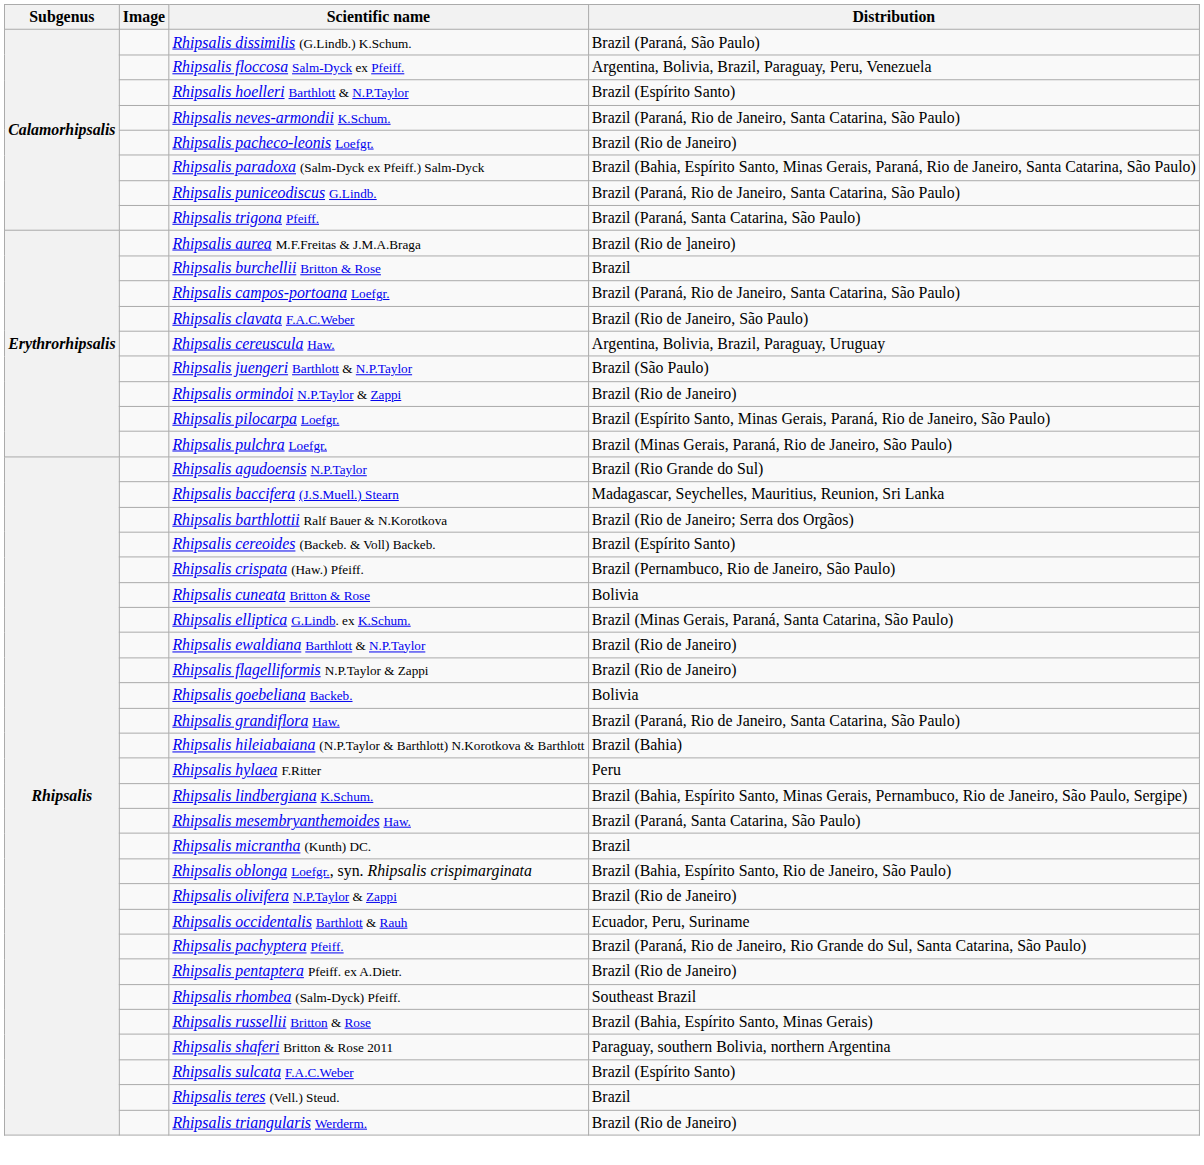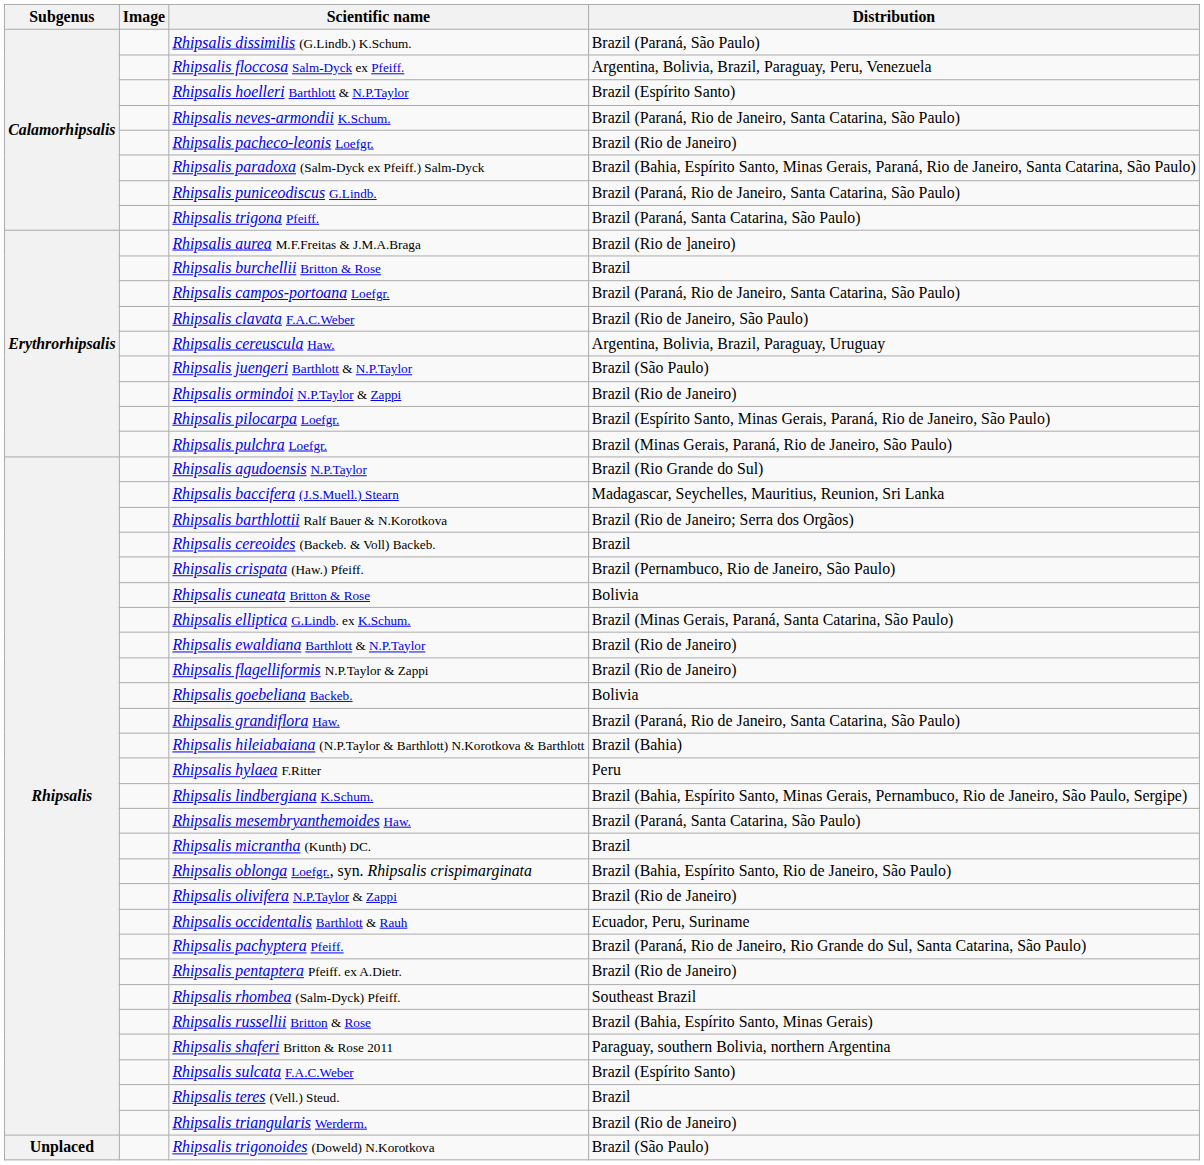 <table class="wikitable collapsible">
 <tr>
 <th>Subgenus</th>
 <th>Image</th>
 <th>Scientific name</th>
 <th>Distribution</th>
 </tr>
 <tr>
 <th rowspan="8" style="text-align:center;"><em>Calamorhipsalis</em></th>
 <td></td>
 <td><em><a href='#'>Rhipsalis dissimilis</a></em> <small>(G.Lindb.) K.Schum.</small></td>
 <td>Brazil (Paraná, São Paulo)</td>
 </tr>
 <tr>
 <td></td>
 <td><em><a href='#'>Rhipsalis floccosa</a></em> <small><a href='#'>Salm-Dyck</a> ex <a href='#'>Pfeiff.</a></small></td>
 <td>Argentina, Bolivia, Brazil, Paraguay, Peru, Venezuela</td>
 </tr>
 <tr>
 <td></td>
 <td><em><a href='#'>Rhipsalis hoelleri</a></em> <small><a href='#'>Barthlott</a> & <a href='#'>N.P.Taylor</a></small></td>
 <td>Brazil (Espírito Santo)</td>
 </tr>
 <tr>
 <td></td>
 <td><em><a href='#'>Rhipsalis neves-armondii</a></em> <small><a href='#'>K.Schum.</a></small></td>
 <td>Brazil (Paraná, Rio de Janeiro, Santa Catarina, São Paulo)</td>
 </tr>
 <tr>
 <td></td>
 <td><em><a href='#'>Rhipsalis pacheco-leonis</a></em> <small><a href='#'>Loefgr.</a></small></td>
 <td>Brazil (Rio de Janeiro)</td>
 </tr>
 <tr>
 <td></td>
 <td><em><a href='#'>Rhipsalis paradoxa</a></em> <small>(Salm-Dyck ex Pfeiff.) Salm-Dyck</small></td>
 <td>Brazil (Bahia, Espírito Santo, Minas Gerais, Paraná, Rio de Janeiro, Santa Catarina, São Paulo)</td>
 </tr>
 <tr>
 <td></td>
 <td><em><a href='#'>Rhipsalis puniceodiscus</a></em> <small><a href='#'>G.Lindb.</a></small></td>
 <td>Brazil (Paraná, Rio de Janeiro, Santa Catarina, São Paulo)</td>
 </tr>
 <tr>
 <td></td>
 <td><em><a href='#'>Rhipsalis trigona</a></em> <small><a href='#'>Pfeiff.</a></small></td>
 <td>Brazil (Paraná, Santa Catarina, São Paulo)</td>
 </tr>
 <tr>
 <th rowspan="9" style="text-align:center;"><em>Erythrorhipsalis</em></th>
 <td></td>
 <td><em><a href='#'>Rhipsalis aurea</a></em> <small>M.F.Freitas & J.M.A.Braga</small></td>
 <td>Brazil (Rio de ]aneiro)</td>
 </tr>
 <tr>
 <td></td>
 <td><em><a href='#'>Rhipsalis burchellii</a></em> <small><a href='#'>Britton & Rose</a></small></td>
 <td>Brazil</td>
 </tr>
 <tr>
 <td></td>
 <td><em><a href='#'>Rhipsalis campos-portoana</a></em> <small><a href='#'>Loefgr.</a></small></td>
 <td>Brazil (Paraná, Rio de Janeiro, Santa Catarina, São Paulo)</td>
 </tr>
 <tr>
 <td></td>
 <td><em><a href='#'>Rhipsalis clavata</a></em> <small><a href='#'>F.A.C.Weber</a></small></td>
 <td>Brazil (Rio de Janeiro, São Paulo)</td>
 </tr>
 <tr>
 <td></td>
 <td><em><a href='#'>Rhipsalis cereuscula</a></em> <small><a href='#'>Haw.</a></small></td>
 <td>Argentina, Bolivia, Brazil, Paraguay, Uruguay</td>
 </tr>
 <tr>
 <td></td>
 <td><em><a href='#'>Rhipsalis juengeri</a></em> <small><a href='#'>Barthlott</a> & <a href='#'>N.P.Taylor</a></small></td>
 <td>Brazil (São Paulo)</td>
 </tr>
 <tr>
 <td></td>
 <td><em><a href='#'>Rhipsalis ormindoi</a></em> <small><a href='#'>N.P.Taylor</a> & <a href='#'>Zappi</a></small></td>
 <td>Brazil (Rio de Janeiro)</td>
 </tr>
 <tr>
 <td></td>
 <td><em><a href='#'>Rhipsalis pilocarpa</a></em> <small><a href='#'>Loefgr.</a></small></td>
 <td>Brazil (Espírito Santo, Minas Gerais, Paraná, Rio de Janeiro, São Paulo)</td>
 </tr>
 <tr>
 <td></td>
 <td><em><a href='#'>Rhipsalis pulchra</a></em> <small><a href='#'>Loefgr.</a></small></td>
 <td>Brazil (Minas Gerais, Paraná, Rio de Janeiro, São Paulo)</td>
 </tr>
 <tr>
 <th rowspan="27" style="text-align:center;"><em>Rhipsalis</em></th>
 <td></td>
 <td><em><a href='#'>Rhipsalis agudoensis</a></em> <small><a href='#'>N.P.Taylor</a></small></td>
 <td>Brazil (Rio Grande do Sul)</td>
 </tr>
 <tr>
 <td></td>
 <td><em><a href='#'>Rhipsalis baccifera</a></em> <small><a href='#'>(J.S.Muell.) Stearn</a></small></td>
 <td>Madagascar, Seychelles, Mauritius, Reunion, Sri Lanka</td>
 </tr>
 <tr>
 <td></td>
 <td><em><a href='#'>Rhipsalis barthlottii</a></em> <small>Ralf Bauer & N.Korotkova</small></td>
 <td>Brazil (Rio de Janeiro; Serra dos Orgãos)</td>
 </tr>
 <tr>
 <td></td>
 <td><em><a href='#'>Rhipsalis cereoides</a></em> <small>(Backeb. & Voll) Backeb.</small></td>
-<td>Brazil (Espírito Santo)</td>
+<td>Brazil</td>
 </tr>
 <tr>
 <td></td>
 <td><em><a href='#'>Rhipsalis crispata</a></em> <small>(Haw.) Pfeiff.</small></td>
 <td>Brazil (Pernambuco, Rio de Janeiro, São Paulo)</td>
 </tr>
 <tr>
 <td></td>
 <td><em><a href='#'>Rhipsalis cuneata</a></em> <small><a href='#'>Britton & Rose</a></small></td>
 <td>Bolivia</td>
 </tr>
 <tr>
 <td></td>
 <td><em><a href='#'>Rhipsalis elliptica</a></em> <small><a href='#'>G.Lindb</a>. ex <a href='#'>K.Schum.</a></small></td>
 <td>Brazil (Minas Gerais, Paraná, Santa Catarina, São Paulo)</td>
 </tr>
 <tr>
 <td></td>
 <td><em><a href='#'>Rhipsalis ewaldiana</a></em> <small><a href='#'>Barthlott</a> & <a href='#'>N.P.Taylor</a></small></td>
 <td>Brazil (Rio de Janeiro)</td>
 </tr>
 <tr>
 <td></td>
 <td><em><a href='#'>Rhipsalis flagelliformis</a></em> <small>N.P.Taylor & Zappi</small></td>
 <td>Brazil (Rio de Janeiro)</td>
 </tr>
 <tr>
 <td></td>
 <td><em><a href='#'>Rhipsalis goebeliana</a></em> <small><a href='#'>Backeb.</a></small></td>
 <td>Bolivia</td>
 </tr>
 <tr>
 <td></td>
 <td><em><a href='#'>Rhipsalis grandiflora</a></em> <small><a href='#'>Haw.</a> </small></td>
 <td>Brazil (Paraná, Rio de Janeiro, Santa Catarina, São Paulo)</td>
 </tr>
 <tr>
 <td></td>
 <td><em><a href='#'>Rhipsalis hileiabaiana</a></em> <small>(N.P.Taylor & Barthlott) N.Korotkova & Barthlott</small></td>
 <td>Brazil (Bahia)</td>
 </tr>
 <tr>
 <td></td>
 <td><em><a href='#'>Rhipsalis hylaea</a></em> <small>F.Ritter</small></td>
 <td>Peru</td>
 </tr>
 <tr>
 <td></td>
 <td><em><a href='#'>Rhipsalis lindbergiana</a></em> <small><a href='#'>K.Schum.</a></small></td>
 <td>Brazil (Bahia, Espírito Santo, Minas Gerais, Pernambuco, Rio de Janeiro, São Paulo, Sergipe)</td>
 </tr>
 <tr>
 <td></td>
 <td><em><a href='#'>Rhipsalis mesembryanthemoides</a></em> <small><a href='#'>Haw.</a></small></td>
 <td>Brazil (Paraná, Santa Catarina, São Paulo)</td>
 </tr>
 <tr>
 <td></td>
 <td><em><a href='#'>Rhipsalis micrantha</a></em> <small>(Kunth) DC.</small></td>
 <td>Brazil</td>
 </tr>
 <tr>
 <td></td>
 <td><em><a href='#'>Rhipsalis oblonga</a></em> <small><a href='#'>Loefgr.</a></small>, syn. <em>Rhipsalis crispimarginata</em></td>
 <td>Brazil (Bahia, Espírito Santo, Rio de Janeiro, São Paulo)</td>
 </tr>
 <tr>
 <td></td>
 <td><em><a href='#'>Rhipsalis olivifera</a></em> <small><a href='#'>N.P.Taylor</a> & <a href='#'>Zappi</a></small></td>
 <td>Brazil (Rio de Janeiro)</td>
 </tr>
 <tr>
 <td></td>
 <td><em><a href='#'>Rhipsalis occidentalis</a></em> <small><a href='#'>Barthlott</a> & <a href='#'>Rauh</a></small></td>
 <td>Ecuador, Peru, Suriname</td>
 </tr>
 <tr>
 <td></td>
 <td><em><a href='#'>Rhipsalis pachyptera</a></em> <small><a href='#'>Pfeiff.</a></small></td>
 <td>Brazil (Paraná, Rio de Janeiro, Rio Grande do Sul, Santa Catarina, São Paulo)</td>
 </tr>
 <tr>
 <td></td>
 <td><em><a href='#'>Rhipsalis pentaptera</a></em> <small>Pfeiff. ex A.Dietr.</small></td>
 <td>Brazil (Rio de Janeiro)</td>
 </tr>
 <tr>
 <td></td>
 <td><em><a href='#'>Rhipsalis rhombea</a></em> <small>(Salm-Dyck) Pfeiff.</small></td>
 <td>Southeast Brazil</td>
 </tr>
 <tr>
 <td></td>
 <td><em><a href='#'>Rhipsalis russellii</a></em> <small><a href='#'>Britton</a> & <a href='#'>Rose</a></small></td>
 <td>Brazil (Bahia, Espírito Santo, Minas Gerais)</td>
 </tr>
 <tr>
 <td></td>
 <td><em><a href='#'>Rhipsalis shaferi</a></em> <small>Britton & Rose 2011</small></td>
 <td>Paraguay, southern Bolivia, northern Argentina</td>
 </tr>
 <tr>
 <td></td>
 <td><em><a href='#'>Rhipsalis sulcata</a></em> <small><a href='#'>F.A.C.Weber</a></small></td>
 <td>Brazil (Espírito Santo)</td>
 </tr>
 <tr>
 <td></td>
 <td><em><a href='#'>Rhipsalis teres</a></em> <small>(Vell.) Steud.</small></td>
 <td>Brazil</td>
 </tr>
 <tr>
 <td></td>
 <td><em><a href='#'>Rhipsalis triangularis</a></em> <small><a href='#'>Werderm.</a></small></td>
 <td>Brazil (Rio de Janeiro)</td>
 </tr>
+<tr>
+<th style="text-align:center;">Unplaced</th>
+<td></td>
+<td><em><a href='#'>Rhipsalis trigonoides</a></em> <small>(Doweld) N.Korotkova</small></td>
+<td>Brazil (São Paulo)</td>
+</tr>
 </table>
